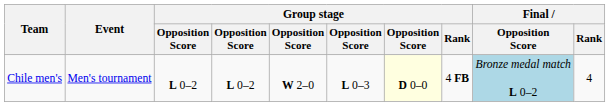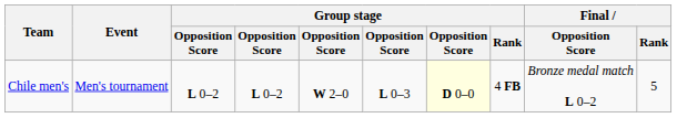 <table class="wikitable" style="font-size:90%;text-align:center">
 <tr>
 <th rowspan="2">Team</th>
 <th rowspan="2">Event</th>
 <th colspan="6">Group stage</th>
 <th colspan="2">Final / </th>
 </tr>
 <tr style="font-size:95%">
 <th>Opposition<br>Score</th>
 <th>Opposition<br>Score</th>
 <th>Opposition<br>Score</th>
 <th>Opposition<br>Score</th>
 <th>Opposition<br>Score</th>
 <th>Rank</th>
 <th>Opposition<br>Score</th>
 <th>Rank</th>
 </tr>
 <tr>
 <td align=left><a href='#'>Chile men's</a></td>
 <td align=left><a href='#'>Men's tournament</a></td>
 <td><br><strong>L</strong> 0–2</td>
 <td><br><strong>L</strong> 0–2</td>
 <td><br><strong>W</strong> 2–0</td>
 <td><br><strong>L</strong> 0–3</td>
 <td style="background: lightyellow;"><br><strong>D</strong> 0–0</td>
 <td>4 <strong>FB</strong></td>
-<td style="background: lightblue;"><em>Bronze medal match</em><br><br><strong>L</strong> 0–2</td>
-<td>4</td>
+<td><em>Bronze medal match</em><br><br><strong>L</strong> 0–2</td>
+<td>5</td>
 </tr>
 </table>
